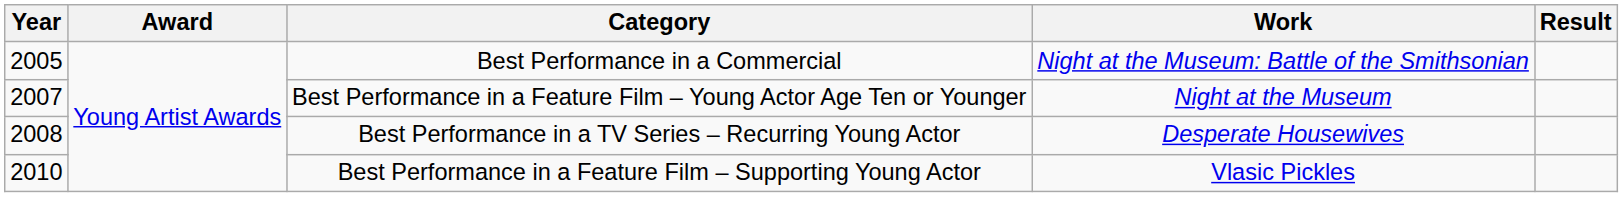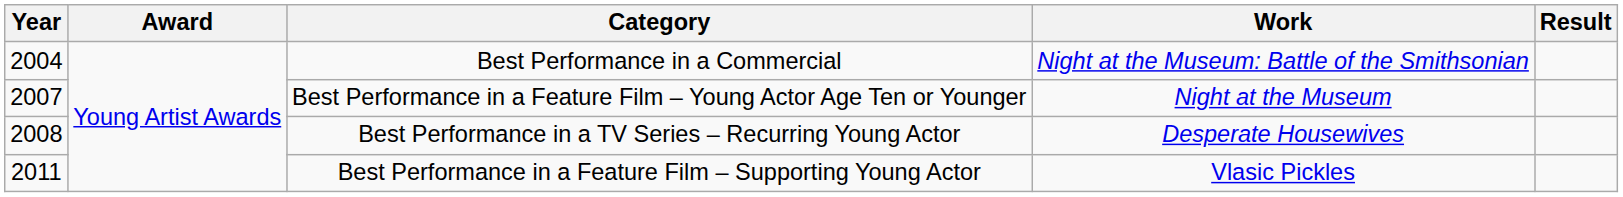 <table class="wikitable sortable" style=text-align:center>
 <tr>
 <th>Year</th>
 <th>Award</th>
 <th>Category</th>
 <th>Work</th>
 <th>Result</th>
 </tr>
 <tr>
-<td>2005</td>
+<td>2004</td>
 <td rowspan=4><a href='#'>Young Artist Awards</a></td>
 <td>Best Performance in a Commercial</td>
 <td><em><a href='#'>Night at the Museum: Battle of the Smithsonian</a></em></td>
 <td></td>
 </tr>
 <tr>
 <td>2007</td>
 <td>Best Performance in a Feature Film – Young Actor Age Ten or Younger</td>
 <td><em><a href='#'>Night at the Museum</a></em></td>
 <td></td>
 </tr>
 <tr>
 <td>2008</td>
 <td>Best Performance in a TV Series – Recurring Young Actor</td>
 <td><em><a href='#'>Desperate Housewives</a></em></td>
 <td></td>
 </tr>
 <tr>
-<td>2010</td>
+<td>2011</td>
 <td>Best Performance in a Feature Film – Supporting Young Actor</td>
 <td><a href='#'>Vlasic Pickles</a></td>
 <td></td>
 </tr>
 </table>
